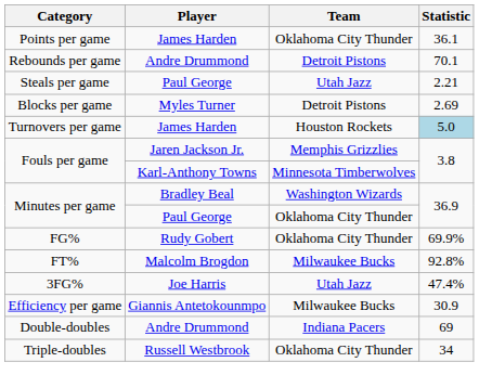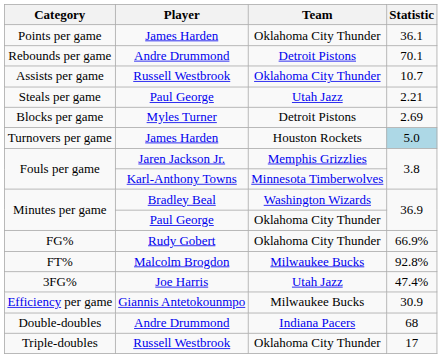 <table class="wikitable" style="text-align:center">
 <tr>
 <th>Category</th>
 <th>Player</th>
 <th>Team</th>
 <th>Statistic</th>
 </tr>
 <tr>
 <td>Points per game</td>
 <td><a href='#'>James Harden</a></td>
 <td>Oklahoma City Thunder</td>
 <td>36.1</td>
 </tr>
 <tr>
 <td>Rebounds per game</td>
 <td><a href='#'>Andre Drummond</a></td>
 <td><a href='#'>Detroit Pistons</a></td>
 <td>70.1</td>
+</tr>
+<tr>
+<td>Assists per game</td>
+<td><a href='#'>Russell Westbrook</a></td>
+<td><a href='#'>Oklahoma City Thunder</a></td>
+<td>10.7</td>
 </tr>
 <tr>
 <td>Steals per game</td>
 <td><a href='#'>Paul George</a></td>
 <td><a href='#'>Utah Jazz</a></td>
 <td>2.21</td>
 </tr>
 <tr>
 <td>Blocks per game</td>
 <td><a href='#'>Myles Turner</a></td>
 <td>Detroit Pistons</td>
 <td>2.69</td>
 </tr>
 <tr>
 <td>Turnovers per game</td>
 <td><a href='#'>James Harden</a></td>
 <td>Houston Rockets</td>
 <td style="background: lightblue;">5.0</td>
 </tr>
 <tr>
 <td rowspan="2">Fouls per game</td>
 <td><a href='#'>Jaren Jackson Jr.</a></td>
 <td><a href='#'>Memphis Grizzlies</a></td>
 <td rowspan="2">3.8</td>
 </tr>
 <tr>
 <td><a href='#'>Karl-Anthony Towns</a></td>
 <td><a href='#'>Minnesota Timberwolves</a></td>
 </tr>
 <tr>
 <td rowspan="2">Minutes per game</td>
 <td><a href='#'>Bradley Beal</a></td>
 <td><a href='#'>Washington Wizards</a></td>
 <td rowspan="2">36.9</td>
 </tr>
 <tr>
 <td><a href='#'>Paul George</a></td>
 <td>Oklahoma City Thunder</td>
 </tr>
 <tr>
 <td>FG%</td>
 <td><a href='#'>Rudy Gobert</a></td>
 <td>Oklahoma City Thunder</td>
-<td>69.9%</td>
+<td>66.9%</td>
 </tr>
 <tr>
 <td>FT%</td>
 <td><a href='#'>Malcolm Brogdon</a></td>
 <td><a href='#'>Milwaukee Bucks</a></td>
 <td>92.8%</td>
 </tr>
 <tr>
 <td>3FG%</td>
 <td><a href='#'>Joe Harris</a></td>
 <td><a href='#'>Utah Jazz</a></td>
 <td>47.4%</td>
 </tr>
 <tr>
 <td><a href='#'>Efficiency</a> per game</td>
 <td><a href='#'>Giannis Antetokounmpo</a></td>
 <td>Milwaukee Bucks</td>
 <td>30.9</td>
 </tr>
 <tr>
 <td>Double-doubles</td>
 <td><a href='#'>Andre Drummond</a></td>
 <td><a href='#'>Indiana Pacers</a></td>
-<td>69</td>
+<td>68</td>
 </tr>
 <tr>
 <td>Triple-doubles</td>
 <td><a href='#'>Russell Westbrook</a></td>
 <td>Oklahoma City Thunder</td>
-<td>34</td>
+<td>17</td>
 </tr>
 </table>
